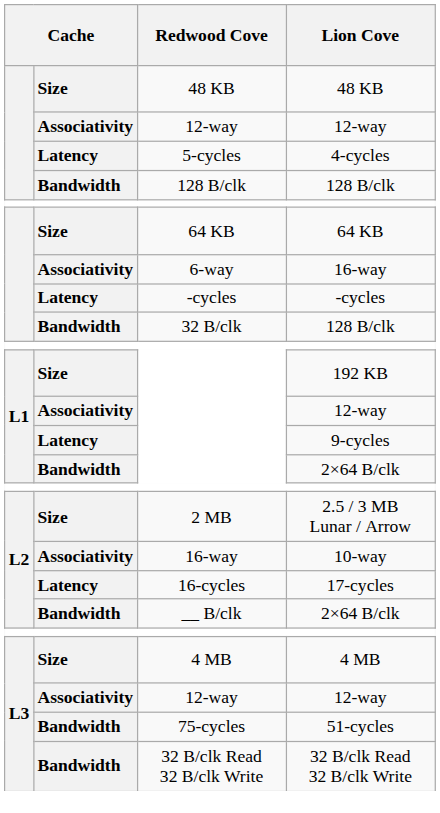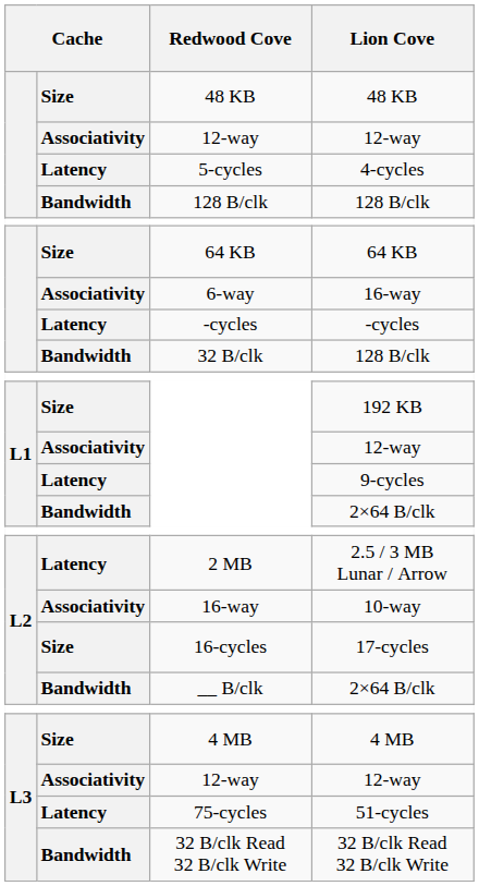 <table class="wikitable" style="text-align:center; font-size:90%; border:0">
 <tr>
 <th style="height:3em;" colspan="2">Cache</th>
 <th style="width:8em">Redwood Cove</th>
 <th style="width:8em">Lion Cove</th>
 </tr>
 <tr>
 <th rowspan="4" style="text-align:left;"></th>
 <th style="text-align:left; height:2.2em;">Size</th>
 <td>48 KB</td>
 <td>48 KB</td>
 </tr>
 <tr>
 <th style="text-align:left;">Associativity</th>
 <td>12-way</td>
 <td>12-way</td>
 </tr>
 <tr>
 <th style="text-align:left;">Latency</th>
 <td>5-cycles</td>
 <td>4-cycles</td>
 </tr>
 <tr>
 <th style="text-align:left;">Bandwidth</th>
 <td>128 B/clk</td>
 <td>128 B/clk</td>
 </tr>
 <tr>
 <th colspan="4" style="background:white;border:0"></th>
 </tr>
 <tr>
 <th rowspan="4" style="text-align:left;"></th>
 <th style="text-align:left; height:2.2em;">Size</th>
 <td>64 KB</td>
 <td>64 KB</td>
 </tr>
 <tr>
 <th style="text-align:left;">Associativity</th>
 <td>6-way</td>
 <td>16-way</td>
 </tr>
 <tr>
 <th style="text-align:left;">Latency</th>
 <td>-cycles</td>
 <td>-cycles</td>
 </tr>
 <tr>
 <th style="text-align:left;">Bandwidth</th>
 <td>32 B/clk</td>
 <td>128 B/clk</td>
 </tr>
 <tr>
 <th colspan="4" style="background:white;border:0"></th>
 </tr>
 <tr>
 <th rowspan="4" style="text-align:left;">L1</th>
 <th style="text-align:left; height:2.2em;">Size</th>
 <td rowspan="4" style="background:white;border:0"></td>
 <td>192 KB</td>
 </tr>
 <tr>
 <th style="text-align:left;">Associativity</th>
 <td>12-way</td>
 </tr>
 <tr>
 <th style="text-align:left;">Latency</th>
 <td>9-cycles</td>
 </tr>
 <tr>
 <th style="text-align:left;">Bandwidth</th>
 <td>2×64 B/clk</td>
 </tr>
 <tr>
 <th colspan="4" style="background:white;border:0"></th>
 </tr>
 <tr>
 <th rowspan="4" style="text-align:left;">L2</th>
-<th style="text-align:left; height:2.2em;">Size</th>
+<th style="text-align:left;">Latency</th>
 <td>2 MB</td>
 <td>2.5 / 3 MB<br>Lunar / Arrow</td>
 </tr>
 <tr>
 <th style="text-align:left;">Associativity</th>
 <td>16-way</td>
 <td>10-way</td>
 </tr>
 <tr>
-<th style="text-align:left;">Latency</th>
+<th style="text-align:left; height:2.2em;">Size</th>
 <td>16-cycles</td>
 <td>17-cycles</td>
 </tr>
 <tr>
 <th style="text-align:left;">Bandwidth</th>
 <td>__ B/clk</td>
 <td>2×64 B/clk</td>
 </tr>
 <tr>
 <th colspan="4" style="background:white;border:0"></th>
 </tr>
 <tr>
 <th rowspan="4" style="text-align:left;">L3</th>
 <th style="text-align:left; height:2.2em;">Size</th>
 <td>4 MB</td>
 <td>4 MB</td>
 </tr>
 <tr>
 <th style="text-align:left;">Associativity</th>
 <td>12-way</td>
 <td>12-way</td>
 </tr>
 <tr>
-<th style="text-align:left;">Bandwidth</th>
+<th style="text-align:left;">Latency</th>
 <td>75-cycles</td>
 <td>51-cycles</td>
 </tr>
 <tr>
 <th style="text-align:left;">Bandwidth</th>
 <td>32 B/clk Read <br> 32 B/clk Write</td>
 <td>32 B/clk Read <br> 32 B/clk Write</td>
 </tr>
 <tr>
 </tr>
 </table>
